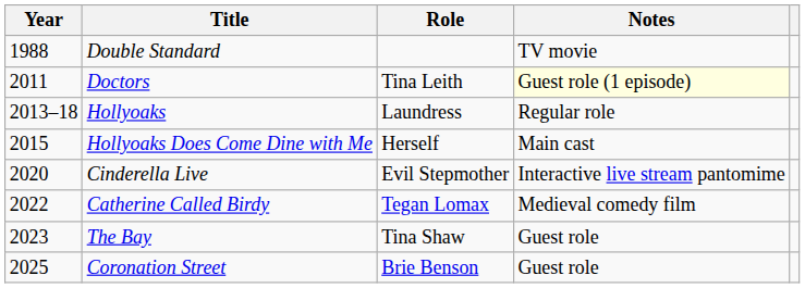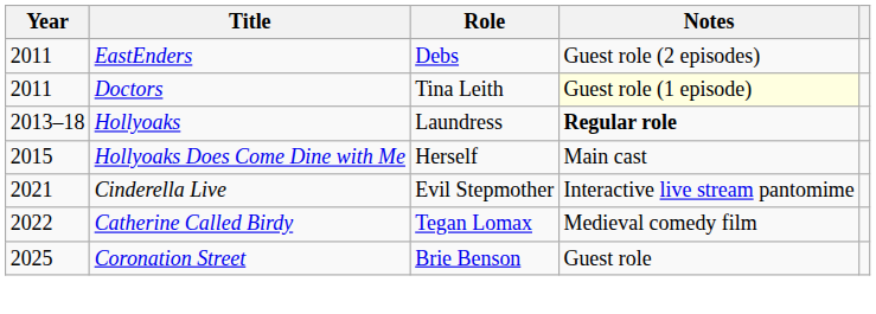 <table class="wikitable sortable plainrowheaders">
 <tr>
 <th scope="col">Year</th>
 <th scope="col">Title</th>
 <th scope="col">Role</th>
 <th scope="col" class="unsortable">Notes</th>
 <th scope="col" class="unsortable"></th>
 </tr>
 <tr>
-<td>1988</td>
-<td><em>Double Standard</em></td>
-<td></td>
-<td>TV movie</td>
+<td>2011</td>
+<td><em><a href='#'>EastEnders</a></em></td>
+<td><a href='#'>Debs</a></td>
+<td>Guest role (2 episodes)</td>
 <td style="text-align:center;"></td>
 </tr>
 <tr>
 <td>2011</td>
 <td><em><a href='#'>Doctors</a></em></td>
 <td>Tina Leith</td>
 <td style="background: lightyellow;">Guest role (1 episode)</td>
 <td style="text-align:center;"></td>
 </tr>
 <tr>
 <td>2013–18</td>
 <td><em><a href='#'>Hollyoaks</a></em></td>
 <td>Laundress</td>
-<td>Regular role</td>
+<td><strong>Regular role</strong></td>
 <td style="text-align:center;"></td>
 </tr>
 <tr>
 <td>2015</td>
 <td><em><a href='#'>Hollyoaks Does Come Dine with Me</a></em></td>
 <td>Herself</td>
 <td>Main cast</td>
 <td style="text-align:center;"></td>
 </tr>
 <tr>
-<td>2020</td>
+<td>2021</td>
 <td><em>Cinderella Live</em></td>
 <td>Evil Stepmother</td>
 <td>Interactive <a href='#'>live stream</a> pantomime</td>
 <td style="text-align:center;"></td>
 </tr>
 <tr>
 <td>2022</td>
 <td><em><a href='#'>Catherine Called Birdy</a></em></td>
 <td><a href='#'>Tegan Lomax</a></td>
 <td>Medieval comedy film</td>
 <td style="text-align:center;"></td>
 </tr>
 <tr>
-<td>2023</td>
-<td><em><a href='#'>The Bay</a></em></td>
-<td>Tina Shaw</td>
-<td>Guest role</td>
-<td style="text-align:center;"></td>
-</tr>
-<tr>
 <td>2025</td>
 <td><em><a href='#'>Coronation Street</a></em></td>
 <td><a href='#'>Brie Benson</a></td>
 <td>Guest role</td>
 <td style="text-align:center;"></td>
 </tr>
 </table>
